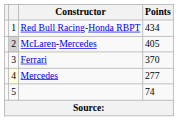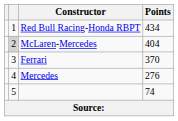 <table class="wikitable" style="font-size: 85%;">
 <tr>
 <th scope="col"></th>
 <th scope="col"></th>
 <th scope="col">Constructor</th>
 <th scope="col">Points</th>
 </tr>
 <tr>
 <td align="left"></td>
 <td align="center">1</td>
 <td> <a href='#'>Red Bull Racing</a>-<a href='#'>Honda RBPT</a></td>
 <td align="left">434</td>
 </tr>
 <tr>
 <td align="left"></td>
 <td align="center" style="background: lightgrey;">2</td>
 <td> <a href='#'>McLaren</a>-<a href='#'>Mercedes</a></td>
-<td align="left">405</td>
+<td align="left">404</td>
 </tr>
 <tr>
 <td align="left"></td>
 <td align="center">3</td>
 <td> <a href='#'>Ferrari</a></td>
 <td align="left">370</td>
 </tr>
 <tr>
 <td align="left"></td>
-<td align="center" style="background: lightyellow;">4</td>
+<td align="center">4</td>
 <td> <a href='#'>Mercedes</a></td>
-<td align="left">277</td>
+<td align="left">276</td>
 </tr>
 <tr>
 <td align="left"></td>
 <td align="center">5</td>
 <td></td>
 <td align="left">74</td>
 </tr>
 <tr>
 <th colspan=4>Source:</th>
 </tr>
 </table>
